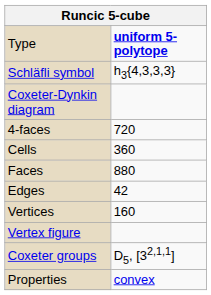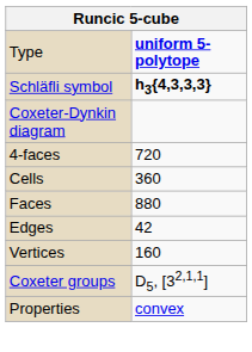 <table class="wikitable" align="right" style="margin-left:10px" width="250">
 <tr>
 <th bgcolor=#e7dcc3 colspan=2>Runcic 5-cube</th>
 </tr>
 <tr>
 <td bgcolor=#e7dcc3>Type</td>
 <td><strong><a href='#'>uniform 5-polytope</a></strong></td>
 </tr>
 <tr>
 <td bgcolor=#e7dcc3><a href='#'>Schläfli symbol</a></td>
-<td>h<sub>3</sub>{4,3,3,3}</td>
+<td><strong>h<sub>3</sub>{4,3,3,3}</strong></td>
 </tr>
 <tr>
 <td bgcolor=#e7dcc3><a href='#'>Coxeter-Dynkin diagram</a></td>
 <td><br></td>
 </tr>
 <tr>
 <td bgcolor=#e7dcc3>4-faces</td>
 <td>720</td>
 </tr>
 <tr>
 <td bgcolor=#e7dcc3>Cells</td>
 <td>360</td>
 </tr>
 <tr>
 <td bgcolor=#e7dcc3>Faces</td>
 <td>880</td>
 </tr>
 <tr>
 <td bgcolor=#e7dcc3>Edges</td>
 <td>42</td>
 </tr>
 <tr>
 <td bgcolor=#e7dcc3>Vertices</td>
 <td>160</td>
 </tr>
 <tr>
-<td bgcolor=#e7dcc3><a href='#'>Vertex figure</a></td>
-<td></td>
-</tr>
-<tr>
 <td bgcolor=#e7dcc3><a href='#'>Coxeter groups</a></td>
 <td>D<sub>5</sub>, [3<sup>2,1,1</sup>]</td>
 </tr>
 <tr>
 <td bgcolor=#e7dcc3>Properties</td>
 <td><a href='#'>convex</a></td>
 </tr>
 </table>
